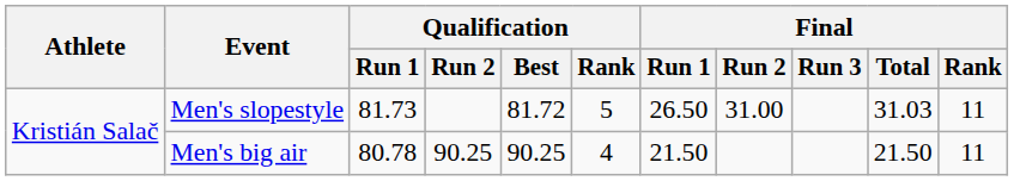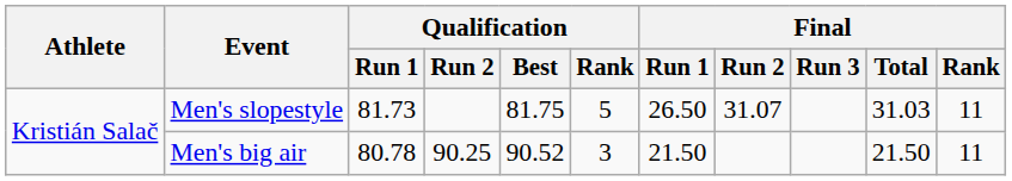 <table class="wikitable" style="font-size:90%">
 <tr>
 <th rowspan=2>Athlete</th>
 <th rowspan=2>Event</th>
 <th colspan=4>Qualification</th>
 <th colspan=5>Final</th>
 </tr>
 <tr style="font-size:95%">
 <th>Run 1</th>
 <th>Run 2</th>
 <th>Best</th>
 <th>Rank</th>
 <th>Run 1</th>
 <th>Run 2</th>
 <th>Run 3</th>
 <th>Total</th>
 <th>Rank</th>
 </tr>
 <tr align=center>
 <td align=left rowspan=2><a href='#'>Kristián Salač</a></td>
 <td align=left><a href='#'>Men's slopestyle</a></td>
 <td>81.73</td>
 <td></td>
-<td>81.72</td>
+<td>81.75</td>
 <td>5</td>
 <td>26.50</td>
-<td>31.00</td>
+<td>31.07</td>
 <td></td>
 <td>31.03</td>
 <td>11</td>
 </tr>
 <tr align=center>
 <td align=left><a href='#'>Men's big air</a></td>
 <td>80.78</td>
 <td>90.25</td>
-<td>90.25</td>
-<td>4</td>
+<td>90.52</td>
+<td>3</td>
 <td>21.50</td>
 <td></td>
 <td></td>
 <td>21.50</td>
 <td>11</td>
 </tr>
 </table>
